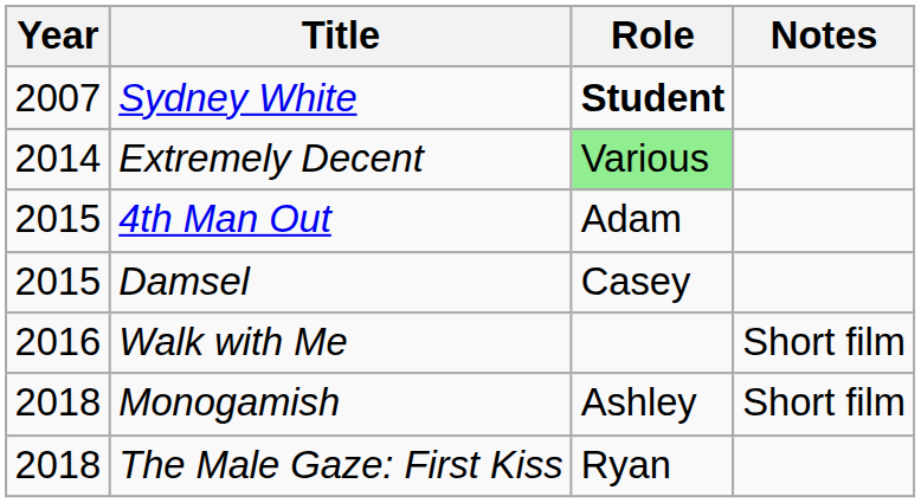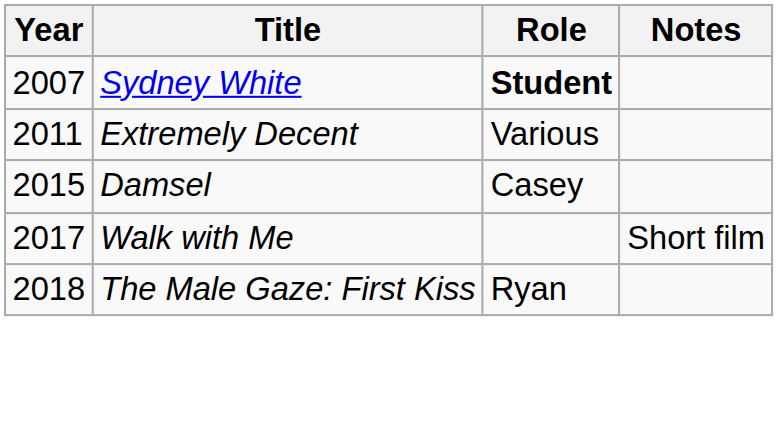 <table class="wikitable sortable">
 <tr>
 <th>Year</th>
 <th>Title</th>
 <th>Role</th>
 <th class="unsortable">Notes</th>
 </tr>
 <tr>
 <td>2007</td>
 <td><em><a href='#'>Sydney White</a></em></td>
 <td><strong>Student</strong></td>
 <td></td>
 </tr>
 <tr>
-<td>2014</td>
+<td>2011</td>
 <td><em>Extremely Decent</em></td>
-<td style="background: lightgreen;">Various</td>
-<td></td>
-</tr>
-<tr>
-<td>2015</td>
-<td><em><a href='#'>4th Man Out</a></em></td>
-<td>Adam</td>
+<td>Various</td>
 <td></td>
 </tr>
 <tr>
 <td>2015</td>
 <td><em>Damsel</em></td>
 <td>Casey</td>
 <td></td>
 </tr>
 <tr>
-<td>2016</td>
+<td>2017</td>
 <td><em>Walk with Me</em></td>
 <td></td>
-<td>Short film</td>
-</tr>
-<tr>
-<td>2018</td>
-<td><em>Monogamish</em></td>
-<td>Ashley</td>
 <td>Short film</td>
 </tr>
 <tr>
 <td>2018</td>
 <td><em>The Male Gaze: First Kiss</em></td>
 <td>Ryan</td>
 <td></td>
 </tr>
 </table>
